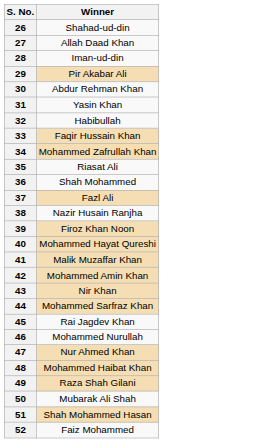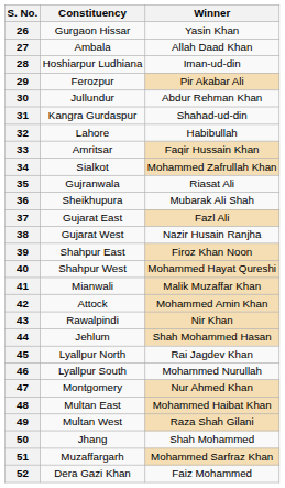 <table class="wikitable" style="text-align:center">
 <tr>
 <th>S. No.</th>
+<th>Constituency</th>
 <th>Winner</th>
 </tr>
 <tr>
 <th>26</th>
-<td>Shahad-ud-din</td>
+<td>Gurgaon Hissar</td>
+<td>Yasin Khan</td>
 </tr>
 <tr>
 <th>27</th>
+<td>Ambala</td>
 <td>Allah Daad Khan</td>
 </tr>
 <tr>
 <th>28</th>
+<td>Hoshiarpur Ludhiana</td>
 <td>Iman-ud-din</td>
 </tr>
 <tr>
 <th>29</th>
+<td>Ferozpur</td>
 <td bgcolor="wheat">Pir Akabar Ali</td>
 </tr>
 <tr>
 <th>30</th>
+<td>Jullundur</td>
 <td>Abdur Rehman Khan</td>
 </tr>
 <tr>
 <th>31</th>
-<td>Yasin Khan</td>
+<td>Kangra Gurdaspur</td>
+<td>Shahad-ud-din</td>
 </tr>
 <tr>
 <th>32</th>
+<td>Lahore</td>
 <td>Habibullah</td>
 </tr>
 <tr>
 <th>33</th>
+<td>Amritsar</td>
 <td bgcolor=wheat>Faqir Hussain Khan</td>
 </tr>
 <tr>
 <th>34</th>
+<td>Sialkot</td>
 <td bgcolor="wheat">Mohammed Zafrullah Khan</td>
 </tr>
 <tr>
 <th>35</th>
+<td>Gujranwala</td>
 <td>Riasat Ali</td>
 </tr>
 <tr>
 <th>36</th>
-<td>Shah Mohammed</td>
+<td>Sheikhupura</td>
+<td>Mubarak Ali Shah</td>
 </tr>
 <tr>
 <th>37</th>
+<td>Gujarat East</td>
 <td bgcolor=wheat>Fazl Ali</td>
 </tr>
 <tr>
 <th>38</th>
+<td>Gujarat West</td>
 <td>Nazir Husain Ranjha</td>
 </tr>
 <tr>
 <th>39</th>
+<td>Shahpur East</td>
 <td bgcolor="wheat">Firoz Khan Noon</td>
 </tr>
 <tr>
 <th>40</th>
+<td>Shahpur West</td>
 <td bgcolor=wheat>Mohammed Hayat Qureshi</td>
 </tr>
 <tr>
 <th>41</th>
+<td>Mianwali</td>
 <td bgcolor="wheat">Malik Muzaffar Khan</td>
 </tr>
 <tr>
 <th>42</th>
+<td>Attock</td>
 <td bgcolor="wheat">Mohammed Amin Khan</td>
 </tr>
 <tr>
 <th>43</th>
+<td>Rawalpindi</td>
 <td bgcolor="wheat">Nir Khan</td>
 </tr>
 <tr>
 <th>44</th>
-<td bgcolor="wheat">Mohammed Sarfraz Khan</td>
+<td>Jehlum</td>
+<td bgcolor="wheat">Shah Mohammed Hasan</td>
 </tr>
 <tr>
 <th>45</th>
+<td>Lyallpur North</td>
 <td>Rai Jagdev Khan</td>
 </tr>
 <tr>
 <th>46</th>
+<td>Lyallpur South</td>
 <td>Mohammed Nurullah</td>
 </tr>
 <tr>
 <th>47</th>
+<td>Montgomery</td>
 <td bgcolor=wheat>Nur Ahmed Khan</td>
 </tr>
 <tr>
 <th>48</th>
+<td>Multan East</td>
 <td bgcolor="wheat">Mohammed Haibat Khan</td>
 </tr>
 <tr>
 <th>49</th>
+<td>Multan West</td>
 <td bgcolor="wheat">Raza Shah Gilani</td>
 </tr>
 <tr>
 <th>50</th>
-<td>Mubarak Ali Shah</td>
+<td>Jhang</td>
+<td>Shah Mohammed</td>
 </tr>
 <tr>
 <th>51</th>
-<td bgcolor="wheat">Shah Mohammed Hasan</td>
+<td>Muzaffargarh</td>
+<td bgcolor="wheat">Mohammed Sarfraz Khan</td>
 </tr>
 <tr>
 <th>52</th>
+<td>Dera Gazi Khan</td>
 <td>Faiz Mohammed</td>
 </tr>
 </table>
